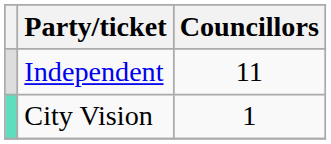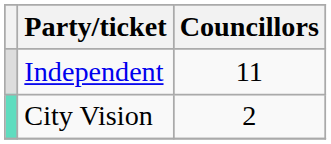 <table class="wikitable">
 <tr>
 <th></th>
 <th>Party/ticket</th>
 <th>Councillors</th>
 </tr>
 <tr>
 <td style="background:#DDDDDD"></td>
 <td><a href='#'>Independent</a></td>
 <td style="text-align: center;">11</td>
 </tr>
 <tr>
 <td style="background:#5EDDBF"></td>
 <td>City Vision</td>
-<td style="text-align: center;">1</td>
+<td style="text-align: center;">2</td>
 </tr>
 <tr>
 </tr>
 </table>
